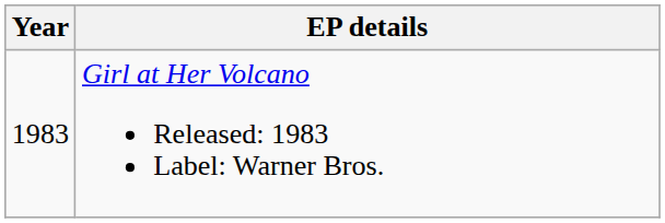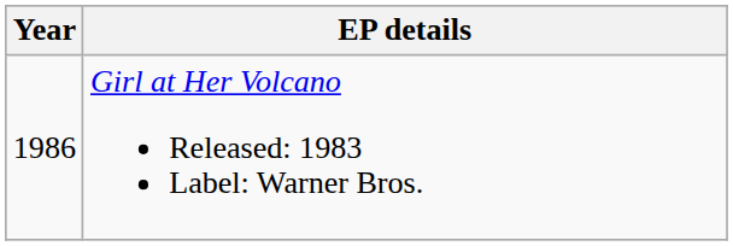 <table class="wikitable" style="text-align:center;">
 <tr>
 <th>Year</th>
 <th style="width:20em;">EP details</th>
 </tr>
 <tr>
-<td>1983</td>
+<td>1986</td>
 <td style="text-align:left;"><em><a href='#'>Girl at Her Volcano</a></em><br><ul><li>Released: 1983</li><li>Label: Warner Bros.</li></ul></td>
 </tr>
 </table>
